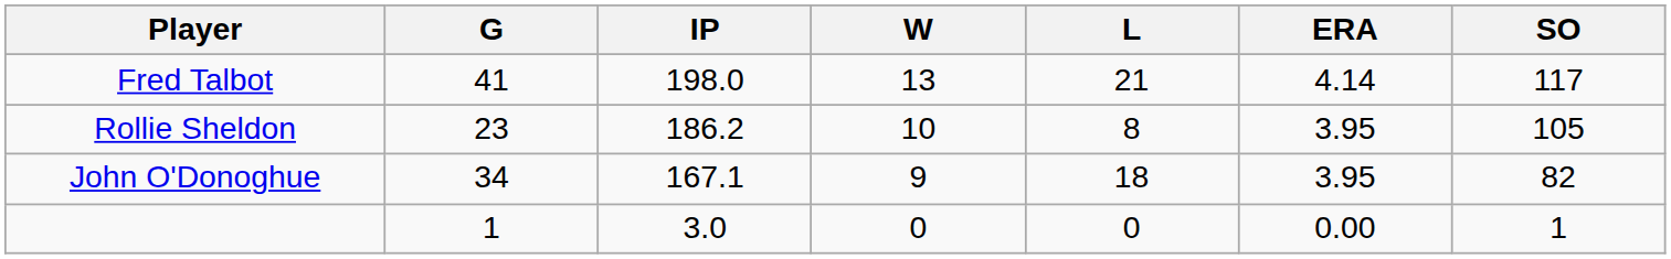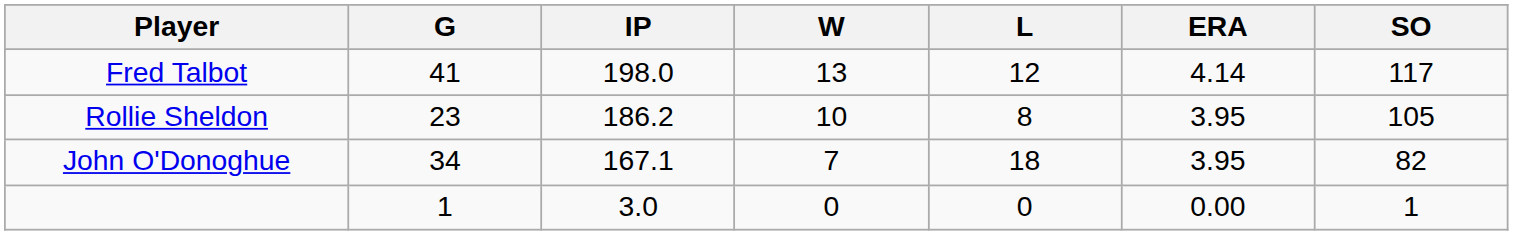 <table class="wikitable sortable">
 <tr>
 <th bgcolor="#DDDDFF" width="16%">Player</th>
 <th bgcolor="#DDDDFF" width="9%">G</th>
 <th bgcolor="#DDDDFF" width="9%">IP</th>
 <th bgcolor="#DDDDFF" width="9%">W</th>
 <th bgcolor="#DDDDFF" width="9%">L</th>
 <th bgcolor="#DDDDFF" width="9%">ERA</th>
 <th bgcolor="#DDDDFF" width="9%">SO</th>
 </tr>
 <tr align="center">
 <td><a href='#'>Fred Talbot</a></td>
 <td>41</td>
 <td>198.0</td>
 <td>13</td>
-<td>21</td>
+<td>12</td>
 <td>4.14</td>
 <td>117</td>
 </tr>
 <tr align=center>
 <td><a href='#'>Rollie Sheldon</a></td>
 <td>23</td>
 <td>186.2</td>
 <td>10</td>
 <td>8</td>
 <td>3.95</td>
 <td>105</td>
 </tr>
 <tr align=center>
 <td><a href='#'>John O'Donoghue</a></td>
 <td>34</td>
 <td>167.1</td>
-<td>9</td>
+<td>7</td>
 <td>18</td>
 <td>3.95</td>
 <td>82</td>
 </tr>
 <tr align=center>
 <td></td>
 <td>1</td>
 <td>3.0</td>
 <td>0</td>
 <td>0</td>
 <td>0.00</td>
 <td>1</td>
 </tr>
 </table>
